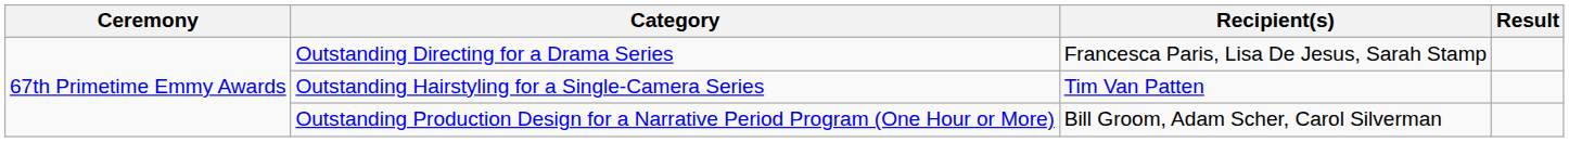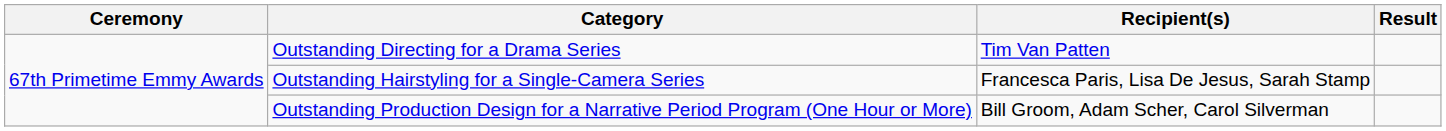 <table class="wikitable plainrowheaders sortable">
 <tr style="vertical-align:bottom;">
 <th scope="col">Ceremony</th>
 <th scope="col">Category</th>
 <th scope="col">Recipient(s)</th>
 <th scope="col">Result</th>
 </tr>
 <tr>
 <td rowspan=3><a href='#'>67th Primetime Emmy Awards</a></td>
 <td><a href='#'>Outstanding Directing for a Drama Series</a></td>
-<td>Francesca Paris, Lisa De Jesus, Sarah Stamp</td>
+<td><a href='#'>Tim Van Patten</a></td>
 <td></td>
 </tr>
 <tr>
 <td><a href='#'>Outstanding Hairstyling for a Single-Camera Series</a></td>
-<td><a href='#'>Tim Van Patten</a></td>
+<td>Francesca Paris, Lisa De Jesus, Sarah Stamp</td>
 <td></td>
 </tr>
 <tr>
 <td><a href='#'>Outstanding Production Design for a Narrative Period Program (One Hour or More)</a></td>
 <td>Bill Groom, Adam Scher, Carol Silverman</td>
 <td></td>
 </tr>
 </table>
